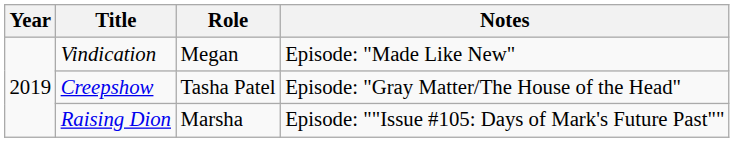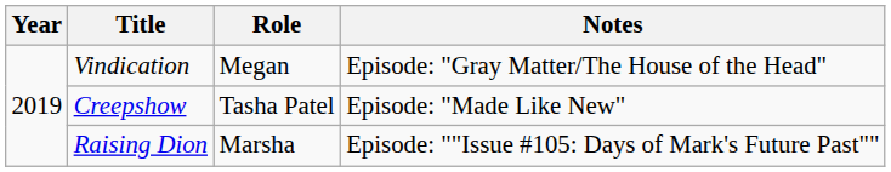 <table class="wikitable sortable">
 <tr>
 <th>Year</th>
 <th>Title</th>
 <th>Role</th>
 <th>Notes</th>
 </tr>
 <tr>
 <td rowspan="3">2019</td>
 <td><em>Vindication</em></td>
 <td>Megan</td>
-<td>Episode: "Made Like New"</td>
+<td>Episode: "Gray Matter/The House of the Head"</td>
 </tr>
 <tr>
 <td><em><a href='#'>Creepshow</a></em></td>
 <td>Tasha Patel</td>
-<td>Episode: "Gray Matter/The House of the Head"</td>
+<td>Episode: "Made Like New"</td>
 </tr>
 <tr>
 <td><em><a href='#'>Raising Dion</a></em></td>
 <td>Marsha</td>
 <td>Episode: ""Issue #105: Days of Mark's Future Past""</td>
 </tr>
 </table>
